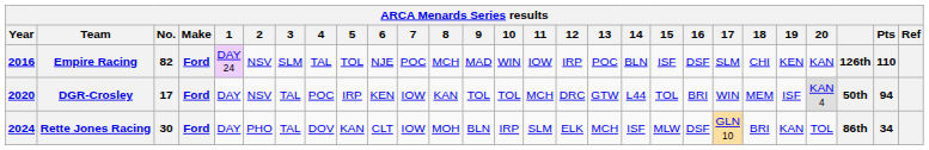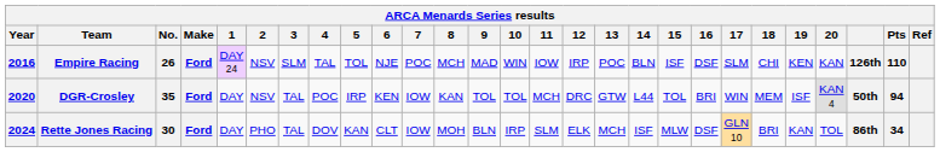 <table class="wikitable" style="text-align:center; font-size:75%">
 <tr>
 <th colspan=27><a href='#'>ARCA Menards Series</a> results</th>
 </tr>
 <tr>
 <th>Year</th>
 <th>Team</th>
 <th>No.</th>
 <th>Make</th>
 <th>1</th>
 <th>2</th>
 <th>3</th>
 <th>4</th>
 <th>5</th>
 <th>6</th>
 <th>7</th>
 <th>8</th>
 <th>9</th>
 <th>10</th>
 <th>11</th>
 <th>12</th>
 <th>13</th>
 <th>14</th>
 <th>15</th>
 <th>16</th>
 <th>17</th>
 <th>18</th>
 <th>19</th>
 <th>20</th>
 <th></th>
 <th>Pts</th>
 <th>Ref</th>
 </tr>
 <tr>
 <th><a href='#'>2016</a></th>
 <th><a href='#'>Empire Racing</a></th>
-<th>82</th>
+<th>26</th>
 <th><a href='#'>Ford</a></th>
 <td style="background:#EFCFFF;"><a href='#'>DAY</a><br><small>24</small></td>
 <td><a href='#'>NSV</a></td>
 <td><a href='#'>SLM</a></td>
 <td><a href='#'>TAL</a></td>
 <td><a href='#'>TOL</a></td>
 <td><a href='#'>NJE</a></td>
 <td><a href='#'>POC</a></td>
 <td><a href='#'>MCH</a></td>
 <td><a href='#'>MAD</a></td>
 <td><a href='#'>WIN</a></td>
 <td><a href='#'>IOW</a></td>
 <td><a href='#'>IRP</a></td>
 <td><a href='#'>POC</a></td>
 <td><a href='#'>BLN</a></td>
 <td><a href='#'>ISF</a></td>
 <td><a href='#'>DSF</a></td>
 <td><a href='#'>SLM</a></td>
 <td><a href='#'>CHI</a></td>
 <td><a href='#'>KEN</a></td>
 <td><a href='#'>KAN</a></td>
 <th>126th</th>
 <th>110</th>
 <th></th>
 </tr>
 <tr>
 <th><a href='#'>2020</a></th>
 <th><a href='#'>DGR-Crosley</a></th>
-<th>17</th>
+<th>35</th>
 <th><a href='#'>Ford</a></th>
 <td><a href='#'>DAY</a></td>
 <td><a href='#'>NSV</a></td>
 <td><a href='#'>TAL</a></td>
 <td><a href='#'>POC</a></td>
 <td><a href='#'>IRP</a></td>
 <td><a href='#'>KEN</a></td>
 <td><a href='#'>IOW</a></td>
 <td><a href='#'>KAN</a></td>
 <td><a href='#'>TOL</a></td>
 <td><a href='#'>TOL</a></td>
 <td><a href='#'>MCH</a></td>
 <td><a href='#'>DRC</a></td>
 <td><a href='#'>GTW</a></td>
 <td><a href='#'>L44</a></td>
 <td><a href='#'>TOL</a></td>
 <td><a href='#'>BRI</a></td>
 <td><a href='#'>WIN</a></td>
 <td><a href='#'>MEM</a></td>
 <td><a href='#'>ISF</a></td>
 <td style="background:#DFDFDF;"><a href='#'>KAN</a><br><small>4</small></td>
 <th>50th</th>
 <th>94</th>
 <th></th>
 </tr>
 <tr>
 <th><a href='#'>2024</a></th>
 <th><a href='#'>Rette Jones Racing</a></th>
 <th>30</th>
 <th><a href='#'>Ford</a></th>
 <td><a href='#'>DAY</a></td>
 <td><a href='#'>PHO</a></td>
 <td><a href='#'>TAL</a></td>
 <td><a href='#'>DOV</a></td>
 <td><a href='#'>KAN</a></td>
 <td><a href='#'>CLT</a></td>
 <td><a href='#'>IOW</a></td>
 <td><a href='#'>MOH</a></td>
 <td><a href='#'>BLN</a></td>
 <td><a href='#'>IRP</a></td>
 <td><a href='#'>SLM</a></td>
 <td><a href='#'>ELK</a></td>
 <td><a href='#'>MCH</a></td>
 <td><a href='#'>ISF</a></td>
 <td><a href='#'>MLW</a></td>
 <td><a href='#'>DSF</a></td>
 <td style="background:#FFDF9F;"><a href='#'>GLN</a><br><small>10</small></td>
 <td><a href='#'>BRI</a></td>
 <td><a href='#'>KAN</a></td>
 <td><a href='#'>TOL</a></td>
 <th>86th</th>
 <th>34</th>
 <th></th>
 </tr>
 </table>
